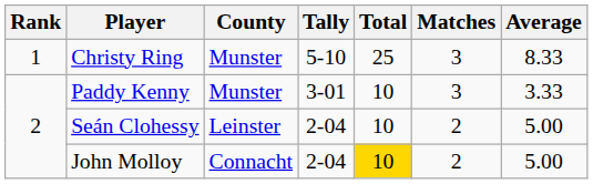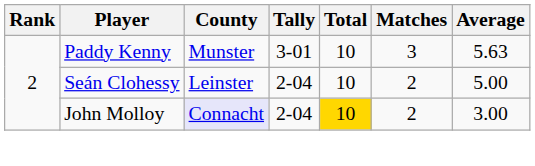 <table class="wikitable">
 <tr>
 <th>Rank</th>
 <th>Player</th>
 <th>County</th>
 <th>Tally</th>
 <th>Total</th>
 <th>Matches</th>
 <th>Average</th>
 </tr>
 <tr>
-<td rowspan=1 align=center>1</td>
-<td><a href='#'>Christy Ring</a></td>
-<td><a href='#'>Munster</a></td>
-<td align=center>5-10</td>
-<td align=center>25</td>
-<td align=center>3</td>
-<td align=center>8.33</td>
-</tr>
-<tr>
 <td rowspan=3 align=center>2</td>
 <td><a href='#'>Paddy Kenny</a></td>
 <td><a href='#'>Munster</a></td>
 <td align=center>3-01</td>
 <td align=center>10</td>
 <td align=center>3</td>
-<td align=center>3.33</td>
+<td align=center>5.63</td>
 </tr>
 <tr>
 <td><a href='#'>Seán Clohessy</a></td>
 <td><a href='#'>Leinster</a></td>
 <td align=center>2-04</td>
 <td align=center>10</td>
 <td align=center>2</td>
 <td align=center>5.00</td>
 </tr>
 <tr>
 <td>John Molloy</td>
-<td><a href='#'>Connacht</a></td>
+<td style="background: lavender;"><a href='#'>Connacht</a></td>
 <td align=center>2-04</td>
 <td align=center style="background: gold;">10</td>
 <td align=center>2</td>
-<td align=center>5.00</td>
+<td align=center>3.00</td>
 </tr>
 </table>
